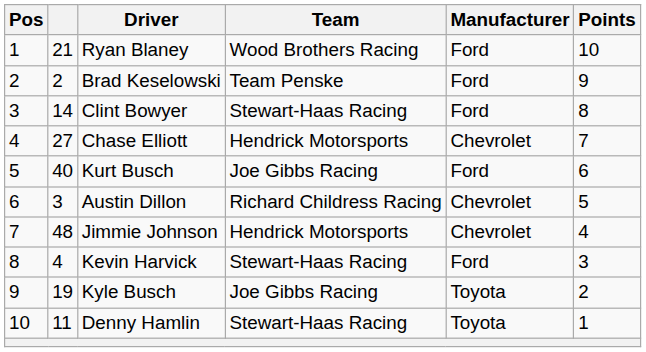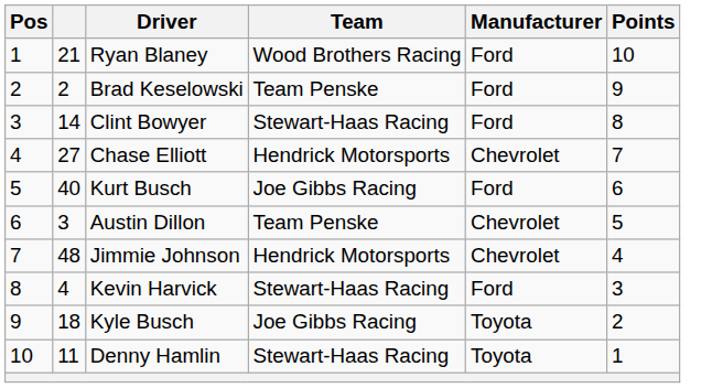 <table class="wikitable" style="font-size:98%">
 <tr>
 <th>Pos</th>
 <th></th>
 <th>Driver</th>
 <th>Team</th>
 <th>Manufacturer</th>
 <th>Points</th>
 </tr>
 <tr>
 <td>1</td>
 <td>21</td>
 <td>Ryan Blaney</td>
 <td>Wood Brothers Racing</td>
 <td>Ford</td>
 <td>10</td>
 </tr>
 <tr>
 <td>2</td>
 <td>2</td>
 <td>Brad Keselowski</td>
 <td>Team Penske</td>
 <td>Ford</td>
 <td>9</td>
 </tr>
 <tr>
 <td>3</td>
 <td>14</td>
 <td>Clint Bowyer</td>
 <td>Stewart-Haas Racing</td>
 <td>Ford</td>
 <td>8</td>
 </tr>
 <tr>
 <td>4</td>
 <td>27</td>
 <td>Chase Elliott</td>
 <td>Hendrick Motorsports</td>
 <td>Chevrolet</td>
 <td>7</td>
 </tr>
 <tr>
 <td>5</td>
 <td>40</td>
 <td>Kurt Busch</td>
 <td>Joe Gibbs Racing</td>
 <td>Ford</td>
 <td>6</td>
 </tr>
 <tr>
 <td>6</td>
 <td>3</td>
 <td>Austin Dillon</td>
-<td>Richard Childress Racing</td>
+<td>Team Penske</td>
 <td>Chevrolet</td>
 <td>5</td>
 </tr>
 <tr>
 <td>7</td>
 <td>48</td>
 <td>Jimmie Johnson</td>
 <td>Hendrick Motorsports</td>
 <td>Chevrolet</td>
 <td>4</td>
 </tr>
 <tr>
 <td>8</td>
 <td>4</td>
 <td>Kevin Harvick</td>
 <td>Stewart-Haas Racing</td>
 <td>Ford</td>
 <td>3</td>
 </tr>
 <tr>
 <td>9</td>
-<td>19</td>
+<td>18</td>
 <td>Kyle Busch</td>
 <td>Joe Gibbs Racing</td>
 <td>Toyota</td>
 <td>2</td>
 </tr>
 <tr>
 <td>10</td>
 <td>11</td>
 <td>Denny Hamlin</td>
 <td>Stewart-Haas Racing</td>
 <td>Toyota</td>
 <td>1</td>
 </tr>
 <tr>
 <th colspan="6"></th>
 </tr>
 </table>
